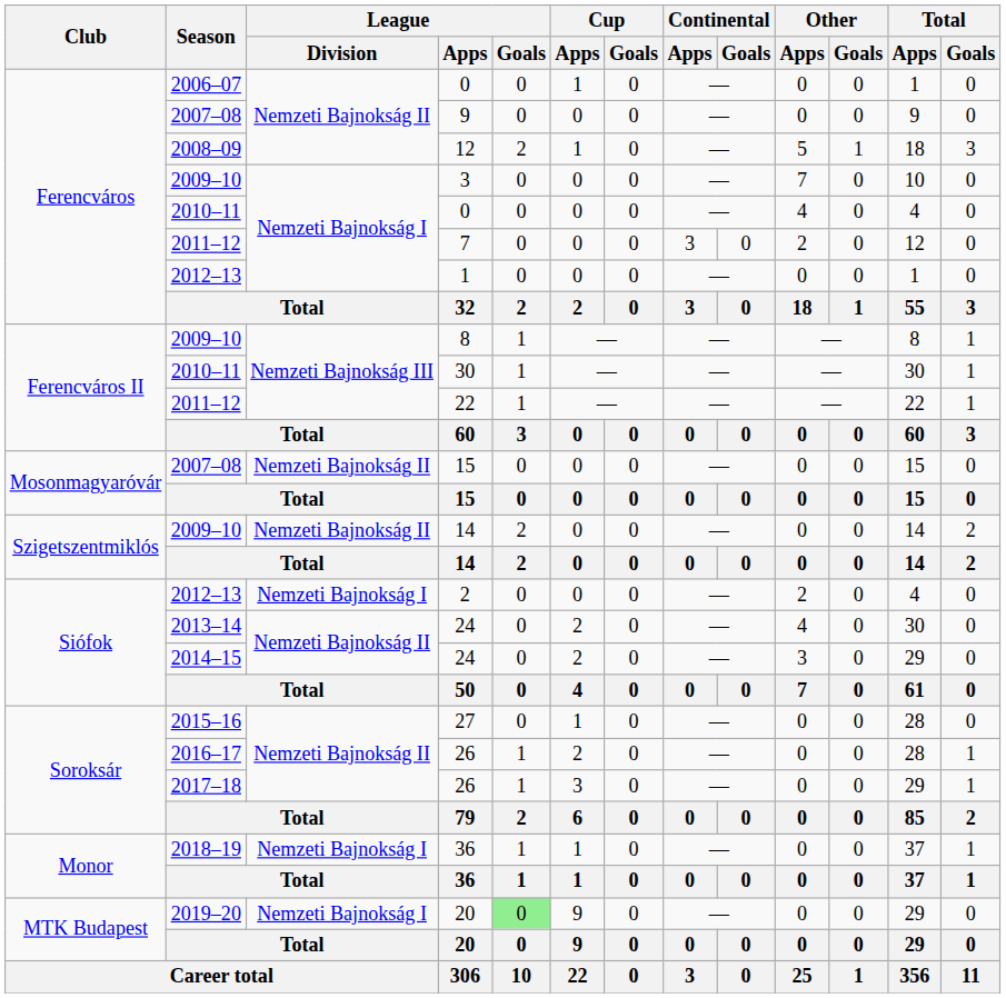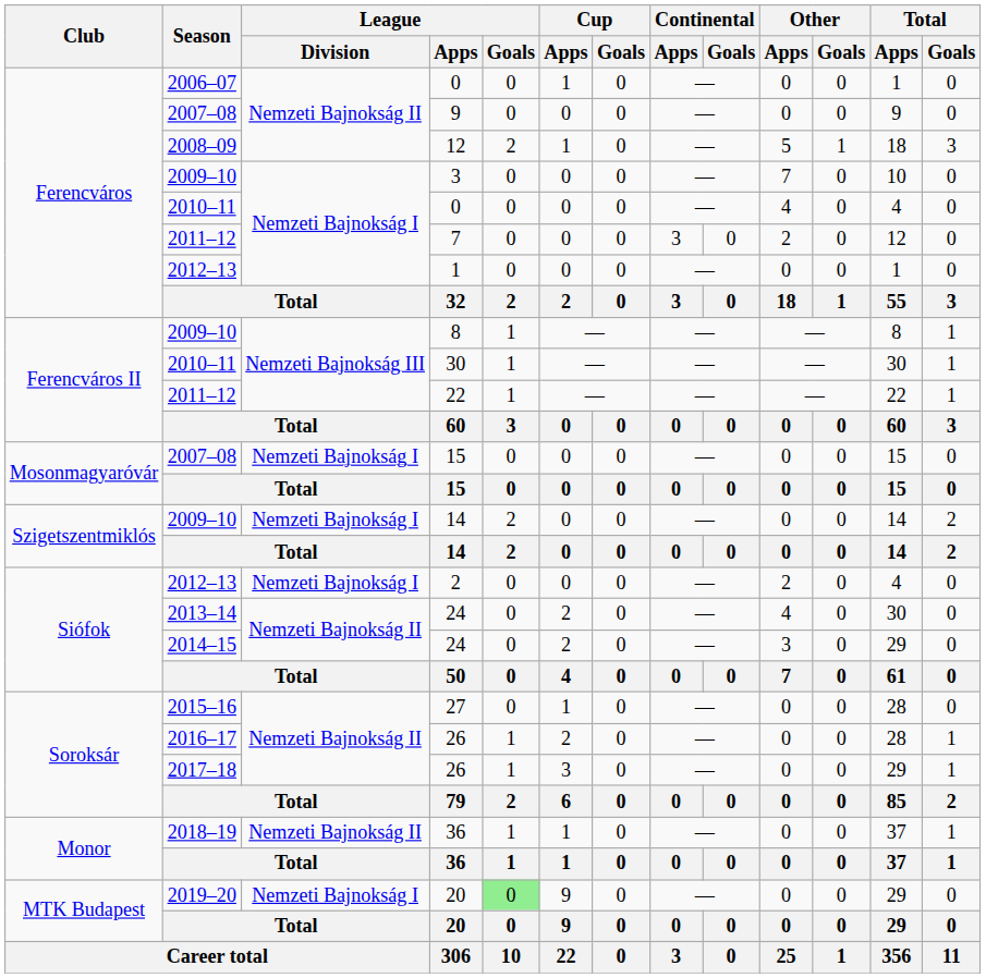 <table class="wikitable" style="text-align:center">
 <tr>
 <th rowspan="2">Club</th>
 <th rowspan="2">Season</th>
 <th colspan="3">League</th>
 <th colspan="2">Cup</th>
 <th colspan="2">Continental</th>
 <th colspan="2">Other</th>
 <th colspan="2">Total</th>
 </tr>
 <tr>
 <th>Division</th>
 <th>Apps</th>
 <th>Goals</th>
 <th>Apps</th>
 <th>Goals</th>
 <th>Apps</th>
 <th>Goals</th>
 <th>Apps</th>
 <th>Goals</th>
 <th>Apps</th>
 <th>Goals</th>
 </tr>
 <tr>
 <td rowspan="8"><a href='#'>Ferencváros</a></td>
 <td><a href='#'>2006–07</a></td>
 <td rowspan="3"><a href='#'>Nemzeti Bajnokság II</a></td>
 <td>0</td>
 <td>0</td>
 <td>1</td>
 <td>0</td>
 <td colspan="2">—</td>
 <td>0</td>
 <td>0</td>
 <td>1</td>
 <td>0</td>
 </tr>
 <tr>
 <td><a href='#'>2007–08</a></td>
 <td>9</td>
 <td>0</td>
 <td>0</td>
 <td>0</td>
 <td colspan="2">—</td>
 <td>0</td>
 <td>0</td>
 <td>9</td>
 <td>0</td>
 </tr>
 <tr>
 <td><a href='#'>2008–09</a></td>
 <td>12</td>
 <td>2</td>
 <td>1</td>
 <td>0</td>
 <td colspan="2">—</td>
 <td>5</td>
 <td>1</td>
 <td>18</td>
 <td>3</td>
 </tr>
 <tr>
 <td><a href='#'>2009–10</a></td>
 <td rowspan="4"><a href='#'>Nemzeti Bajnokság I</a></td>
 <td>3</td>
 <td>0</td>
 <td>0</td>
 <td>0</td>
 <td colspan="2">—</td>
 <td>7</td>
 <td>0</td>
 <td>10</td>
 <td>0</td>
 </tr>
 <tr>
 <td><a href='#'>2010–11</a></td>
 <td>0</td>
 <td>0</td>
 <td>0</td>
 <td>0</td>
 <td colspan="2">—</td>
 <td>4</td>
 <td>0</td>
 <td>4</td>
 <td>0</td>
 </tr>
 <tr>
 <td><a href='#'>2011–12</a></td>
 <td>7</td>
 <td>0</td>
 <td>0</td>
 <td>0</td>
 <td>3</td>
 <td>0</td>
 <td>2</td>
 <td>0</td>
 <td>12</td>
 <td>0</td>
 </tr>
 <tr>
 <td><a href='#'>2012–13</a></td>
 <td>1</td>
 <td>0</td>
 <td>0</td>
 <td>0</td>
 <td colspan="2">—</td>
 <td>0</td>
 <td>0</td>
 <td>1</td>
 <td>0</td>
 </tr>
 <tr>
 <th colspan="2">Total</th>
 <th>32</th>
 <th>2</th>
 <th>2</th>
 <th>0</th>
 <th>3</th>
 <th>0</th>
 <th>18</th>
 <th>1</th>
 <th>55</th>
 <th>3</th>
 </tr>
 <tr>
 <td rowspan="4"><a href='#'>Ferencváros II</a></td>
 <td><a href='#'>2009–10</a></td>
 <td rowspan="3"><a href='#'>Nemzeti Bajnokság III</a></td>
 <td>8</td>
 <td>1</td>
 <td colspan="2">—</td>
 <td colspan="2">—</td>
 <td colspan="2">—</td>
 <td>8</td>
 <td>1</td>
 </tr>
 <tr>
 <td><a href='#'>2010–11</a></td>
 <td>30</td>
 <td>1</td>
 <td colspan="2">—</td>
 <td colspan="2">—</td>
 <td colspan="2">—</td>
 <td>30</td>
 <td>1</td>
 </tr>
 <tr>
 <td><a href='#'>2011–12</a></td>
 <td>22</td>
 <td>1</td>
 <td colspan="2">—</td>
 <td colspan="2">—</td>
 <td colspan="2">—</td>
 <td>22</td>
 <td>1</td>
 </tr>
 <tr>
 <th colspan="2">Total</th>
 <th>60</th>
 <th>3</th>
 <th>0</th>
 <th>0</th>
 <th>0</th>
 <th>0</th>
 <th>0</th>
 <th>0</th>
 <th>60</th>
 <th>3</th>
 </tr>
 <tr>
 <td rowspan="2"><a href='#'>Mosonmagyaróvár</a></td>
 <td><a href='#'>2007–08</a></td>
-<td rowspan="1"><a href='#'>Nemzeti Bajnokság II</a></td>
+<td rowspan="1"><a href='#'>Nemzeti Bajnokság I</a></td>
 <td>15</td>
 <td>0</td>
 <td>0</td>
 <td>0</td>
 <td colspan="2">—</td>
 <td>0</td>
 <td>0</td>
 <td>15</td>
 <td>0</td>
 </tr>
 <tr>
 <th colspan="2">Total</th>
 <th>15</th>
 <th>0</th>
 <th>0</th>
 <th>0</th>
 <th>0</th>
 <th>0</th>
 <th>0</th>
 <th>0</th>
 <th>15</th>
 <th>0</th>
 </tr>
 <tr>
 <td rowspan="2"><a href='#'>Szigetszentmiklós</a></td>
 <td><a href='#'>2009–10</a></td>
-<td rowspan="1"><a href='#'>Nemzeti Bajnokság II</a></td>
+<td rowspan="1"><a href='#'>Nemzeti Bajnokság I</a></td>
 <td>14</td>
 <td>2</td>
 <td>0</td>
 <td>0</td>
 <td colspan="2">—</td>
 <td>0</td>
 <td>0</td>
 <td>14</td>
 <td>2</td>
 </tr>
 <tr>
 <th colspan="2">Total</th>
 <th>14</th>
 <th>2</th>
 <th>0</th>
 <th>0</th>
 <th>0</th>
 <th>0</th>
 <th>0</th>
 <th>0</th>
 <th>14</th>
 <th>2</th>
 </tr>
 <tr>
 <td rowspan="4"><a href='#'>Siófok</a></td>
 <td><a href='#'>2012–13</a></td>
 <td rowspan="1"><a href='#'>Nemzeti Bajnokság I</a></td>
 <td>2</td>
 <td>0</td>
 <td>0</td>
 <td>0</td>
 <td colspan="2">—</td>
 <td>2</td>
 <td>0</td>
 <td>4</td>
 <td>0</td>
 </tr>
 <tr>
 <td><a href='#'>2013–14</a></td>
 <td rowspan="2"><a href='#'>Nemzeti Bajnokság II</a></td>
 <td>24</td>
 <td>0</td>
 <td>2</td>
 <td>0</td>
 <td colspan="2">—</td>
 <td>4</td>
 <td>0</td>
 <td>30</td>
 <td>0</td>
 </tr>
 <tr>
 <td><a href='#'>2014–15</a></td>
 <td>24</td>
 <td>0</td>
 <td>2</td>
 <td>0</td>
 <td colspan="2">—</td>
 <td>3</td>
 <td>0</td>
 <td>29</td>
 <td>0</td>
 </tr>
 <tr>
 <th colspan="2">Total</th>
 <th>50</th>
 <th>0</th>
 <th>4</th>
 <th>0</th>
 <th>0</th>
 <th>0</th>
 <th>7</th>
 <th>0</th>
 <th>61</th>
 <th>0</th>
 </tr>
 <tr>
 <td rowspan="4"><a href='#'>Soroksár</a></td>
 <td><a href='#'>2015–16</a></td>
 <td rowspan="3"><a href='#'>Nemzeti Bajnokság II</a></td>
 <td>27</td>
 <td>0</td>
 <td>1</td>
 <td>0</td>
 <td colspan="2">—</td>
 <td>0</td>
 <td>0</td>
 <td>28</td>
 <td>0</td>
 </tr>
 <tr>
 <td><a href='#'>2016–17</a></td>
 <td>26</td>
 <td>1</td>
 <td>2</td>
 <td>0</td>
 <td colspan="2">—</td>
 <td>0</td>
 <td>0</td>
 <td>28</td>
 <td>1</td>
 </tr>
 <tr>
 <td><a href='#'>2017–18</a></td>
 <td>26</td>
 <td>1</td>
 <td>3</td>
 <td>0</td>
 <td colspan="2">—</td>
 <td>0</td>
 <td>0</td>
 <td>29</td>
 <td>1</td>
 </tr>
 <tr>
 <th colspan="2">Total</th>
 <th>79</th>
 <th>2</th>
 <th>6</th>
 <th>0</th>
 <th>0</th>
 <th>0</th>
 <th>0</th>
 <th>0</th>
 <th>85</th>
 <th>2</th>
 </tr>
 <tr>
 <td rowspan="2"><a href='#'>Monor</a></td>
 <td><a href='#'>2018–19</a></td>
-<td rowspan="1"><a href='#'>Nemzeti Bajnokság I</a></td>
+<td rowspan="1"><a href='#'>Nemzeti Bajnokság II</a></td>
 <td>36</td>
 <td>1</td>
 <td>1</td>
 <td>0</td>
 <td colspan="2">—</td>
 <td>0</td>
 <td>0</td>
 <td>37</td>
 <td>1</td>
 </tr>
 <tr>
 <th colspan="2">Total</th>
 <th>36</th>
 <th>1</th>
 <th>1</th>
 <th>0</th>
 <th>0</th>
 <th>0</th>
 <th>0</th>
 <th>0</th>
 <th>37</th>
 <th>1</th>
 </tr>
 <tr>
 <td rowspan="2"><a href='#'>MTK Budapest</a></td>
 <td><a href='#'>2019–20</a></td>
 <td rowspan="1"><a href='#'>Nemzeti Bajnokság I</a></td>
 <td>20</td>
 <td style="background: lightgreen;">0</td>
 <td>9</td>
 <td>0</td>
 <td colspan="2">—</td>
 <td>0</td>
 <td>0</td>
 <td>29</td>
 <td>0</td>
 </tr>
 <tr>
 <th colspan="2">Total</th>
 <th>20</th>
 <th>0</th>
 <th>9</th>
 <th>0</th>
 <th>0</th>
 <th>0</th>
 <th>0</th>
 <th>0</th>
 <th>29</th>
 <th>0</th>
 </tr>
 <tr>
 <th colspan="3">Career total</th>
 <th>306</th>
 <th>10</th>
 <th>22</th>
 <th>0</th>
 <th>3</th>
 <th>0</th>
 <th>25</th>
 <th>1</th>
 <th>356</th>
 <th>11</th>
 </tr>
 </table>
